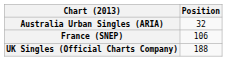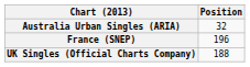 <table class="wikitable sortable plainrowheaders">
 <tr>
 <th scope="col">Chart (2013)</th>
 <th scope="col">Position</th>
 </tr>
 <tr>
 <th scope="row">Australia Urban Singles (ARIA)</th>
 <td style="text-align:center;">32</td>
 </tr>
 <tr>
 <th scope="row">France (SNEP)</th>
-<td style="text-align:center;">106</td>
+<td style="text-align:center;">196</td>
 </tr>
 <tr>
 <th scope="row">UK Singles (Official Charts Company)</th>
 <td style="text-align:center;">188</td>
 </tr>
 </table>
